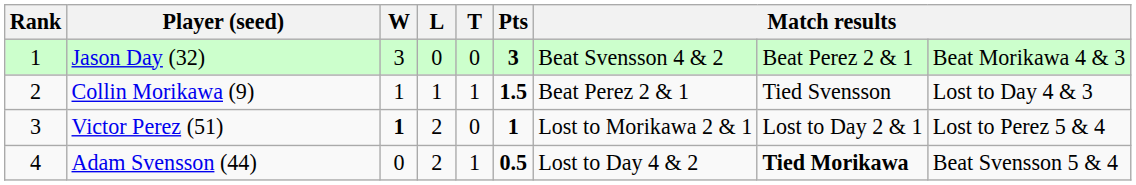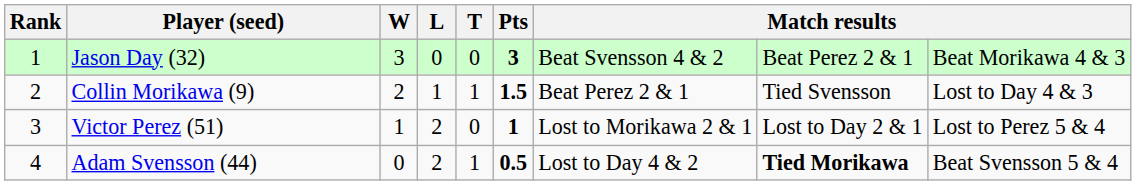 <table class="wikitable" style="text-align:center">
 <tr>
 <th width="20">Rank</th>
 <th width="220">Player (seed)</th>
 <th width="20">W</th>
 <th width="20">L</th>
 <th width="20">T</th>
 <th width="20">Pts</th>
 <th colspan=3>Match results</th>
 </tr>
 <tr style="background:#cfc">
 <td>1</td>
 <td align=left> <a href='#'>Jason Day</a> (32)</td>
 <td>3</td>
 <td>0</td>
 <td>0</td>
 <td><strong>3</strong></td>
 <td align=left>Beat Svensson 4 & 2</td>
 <td align=left>Beat Perez 2 & 1</td>
 <td align=left>Beat Morikawa 4 & 3</td>
 </tr>
 <tr>
 <td>2</td>
 <td align=left> <a href='#'>Collin Morikawa</a> (9)</td>
-<td>1</td>
+<td>2</td>
 <td>1</td>
 <td>1</td>
 <td><strong>1.5</strong></td>
 <td align=left>Beat Perez 2 & 1</td>
 <td align=left>Tied Svensson</td>
 <td align=left>Lost to Day 4 & 3</td>
 </tr>
 <tr>
 <td>3</td>
 <td align=left> <a href='#'>Victor Perez</a> (51)</td>
-<td><strong>1</strong></td>
+<td>1</td>
 <td>2</td>
 <td>0</td>
 <td><strong>1</strong></td>
 <td align=left>Lost to Morikawa 2 & 1</td>
 <td align=left>Lost to Day 2 & 1</td>
 <td align=left>Lost to Perez 5 & 4</td>
 </tr>
 <tr>
 <td>4</td>
 <td align=left> <a href='#'>Adam Svensson</a> (44)</td>
 <td>0</td>
 <td>2</td>
 <td>1</td>
 <td><strong>0.5</strong></td>
 <td align=left>Lost to Day 4 & 2</td>
 <td align=left><strong>Tied Morikawa</strong></td>
 <td align=left>Beat Svensson 5 & 4</td>
 </tr>
 </table>
